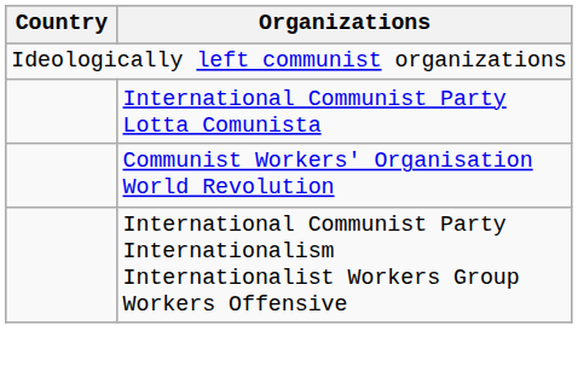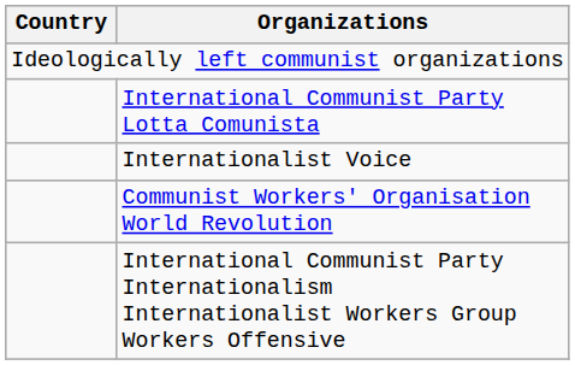 <table class="wikitable" style="font-size:90%">
 <tr>
 <th>Country</th>
 <th>Organizations</th>
 </tr>
 <tr>
 <td colspan="2">Ideologically <a href='#'>left communist</a> organizations</td>
 </tr>
 <tr>
 <td></td>
 <td><a href='#'>International Communist Party</a><br><a href='#'>Lotta Comunista</a></td>
 </tr>
 <tr>
 <td></td>
+<td>Internationalist Voice</td>
+</tr>
+<tr>
+<td></td>
 <td><a href='#'>Communist Workers' Organisation</a><br><a href='#'>World Revolution</a></td>
 </tr>
 <tr>
 <td></td>
 <td>International Communist Party <br>Internationalism<br>Internationalist Workers Group<br>Workers Offensive</td>
 </tr>
 </table>
